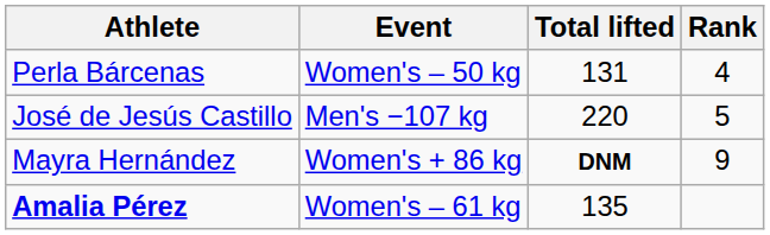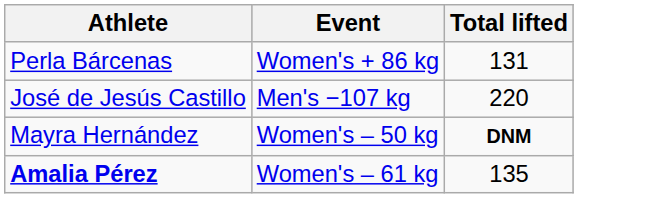 <table class="wikitable">
 <tr>
 <th>Athlete</th>
 <th>Event</th>
 <th>Total lifted</th>
-<th>Rank</th>
 </tr>
 <tr align="center">
 <td align="left"><a href='#'>Perla Bárcenas</a></td>
-<td align="left"><a href='#'>Women's – 50 kg</a></td>
+<td align="left"><a href='#'>Women's + 86 kg</a></td>
 <td>131</td>
-<td>4</td>
 </tr>
 <tr align="center">
 <td align="left"><a href='#'>José de Jesús Castillo</a></td>
 <td align="left"><a href='#'>Men's −107 kg</a></td>
 <td>220</td>
-<td>5</td>
 </tr>
 <tr align="center">
 <td align="left"><a href='#'>Mayra Hernández</a></td>
-<td align="left"><a href='#'>Women's + 86 kg</a></td>
+<td align="left"><a href='#'>Women's – 50 kg</a></td>
 <td><small><strong>DNM</strong></small></td>
-<td>9</td>
 </tr>
 <tr align="center">
 <td align="left"><strong><a href='#'>Amalia Pérez</a></strong></td>
 <td align="left"><a href='#'>Women's – 61 kg</a></td>
 <td>135</td>
-<td></td>
 </tr>
 </table>
